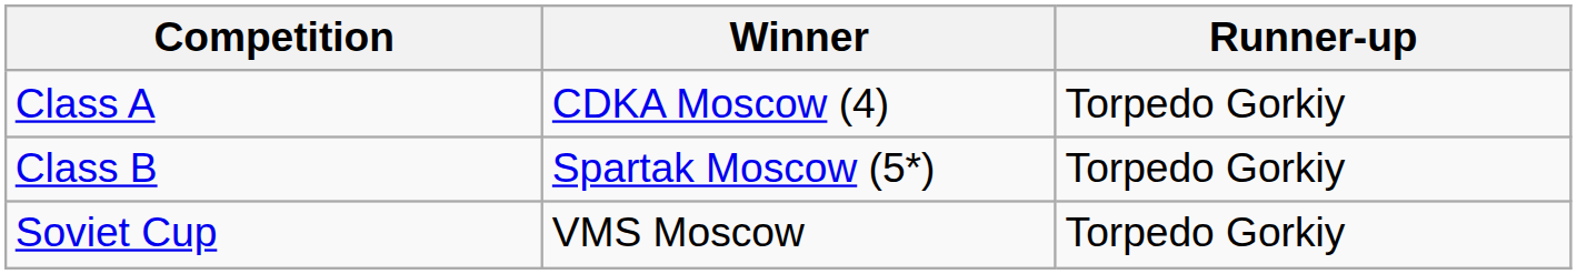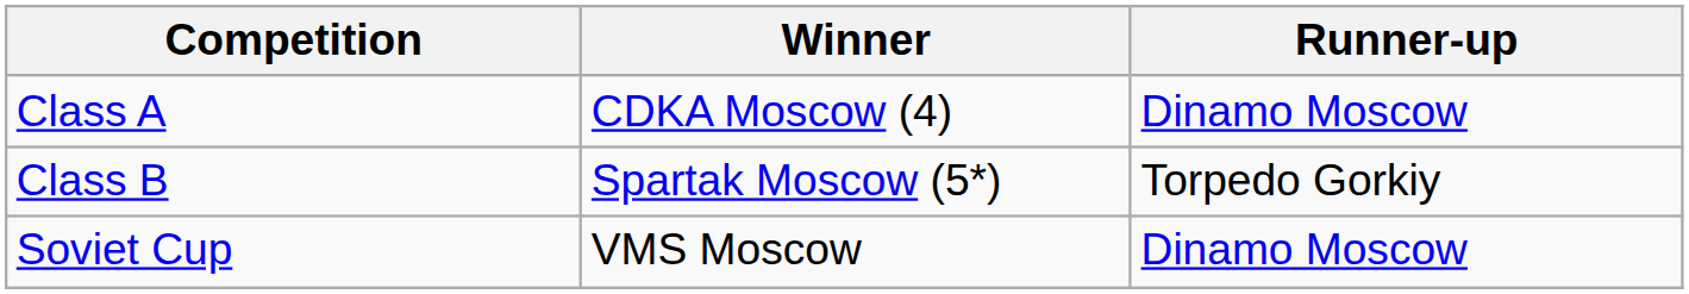 <table class="wikitable">
 <tr>
 <th style="width:15em">Competition</th>
 <th style="width:15em">Winner</th>
 <th style="width:15em">Runner-up</th>
 </tr>
 <tr>
 <td><a href='#'>Class A</a></td>
 <td><a href='#'>CDKA Moscow</a> (4)</td>
-<td>Torpedo Gorkiy</td>
+<td><a href='#'>Dinamo Moscow</a></td>
 </tr>
 <tr>
 <td><a href='#'>Class B</a></td>
 <td><a href='#'>Spartak Moscow</a> (5*)</td>
 <td>Torpedo Gorkiy</td>
 </tr>
 <tr>
 <td><a href='#'>Soviet Cup</a></td>
 <td>VMS Moscow</td>
-<td>Torpedo Gorkiy</td>
+<td><a href='#'>Dinamo Moscow</a></td>
 </tr>
 </table>
